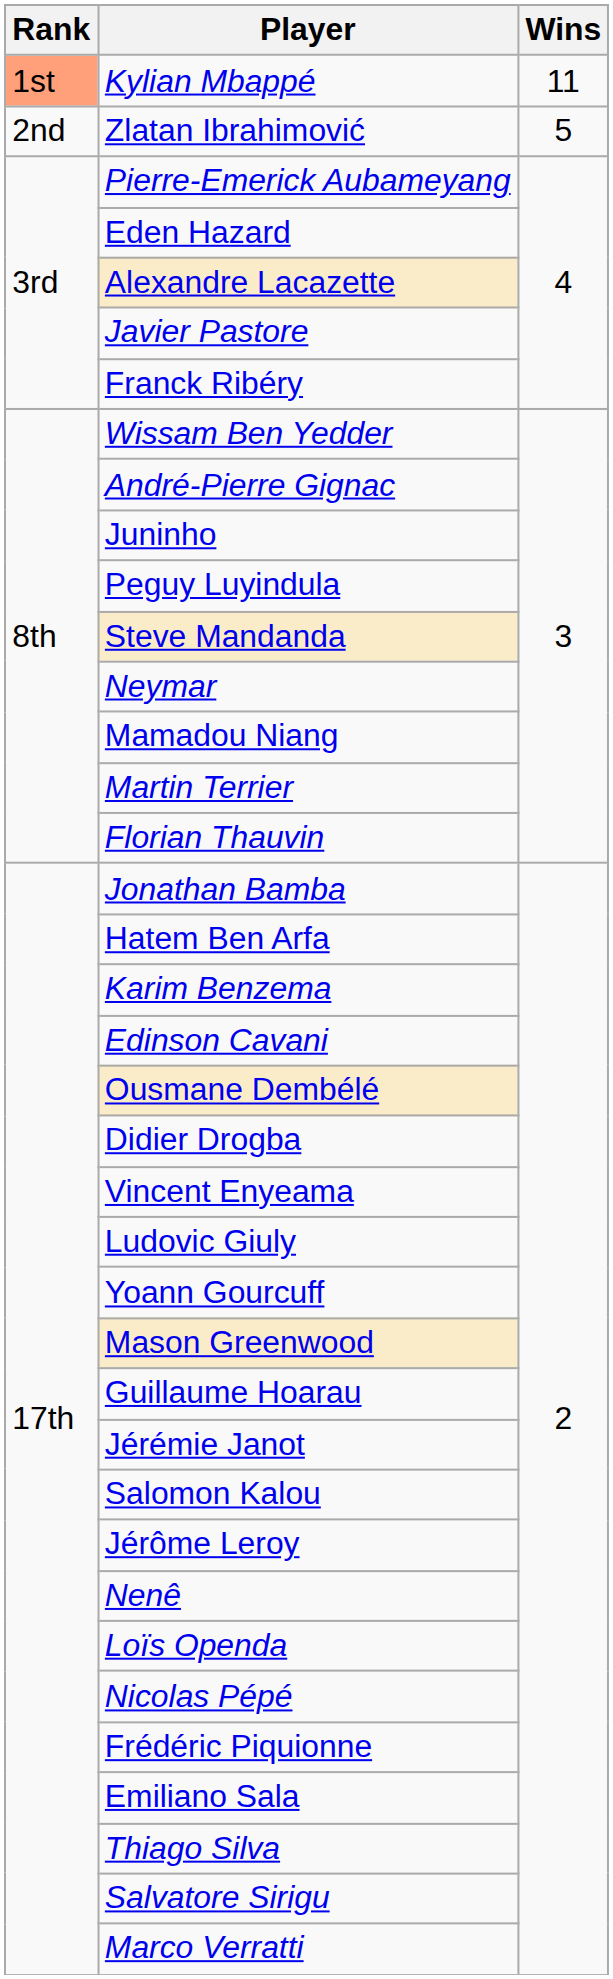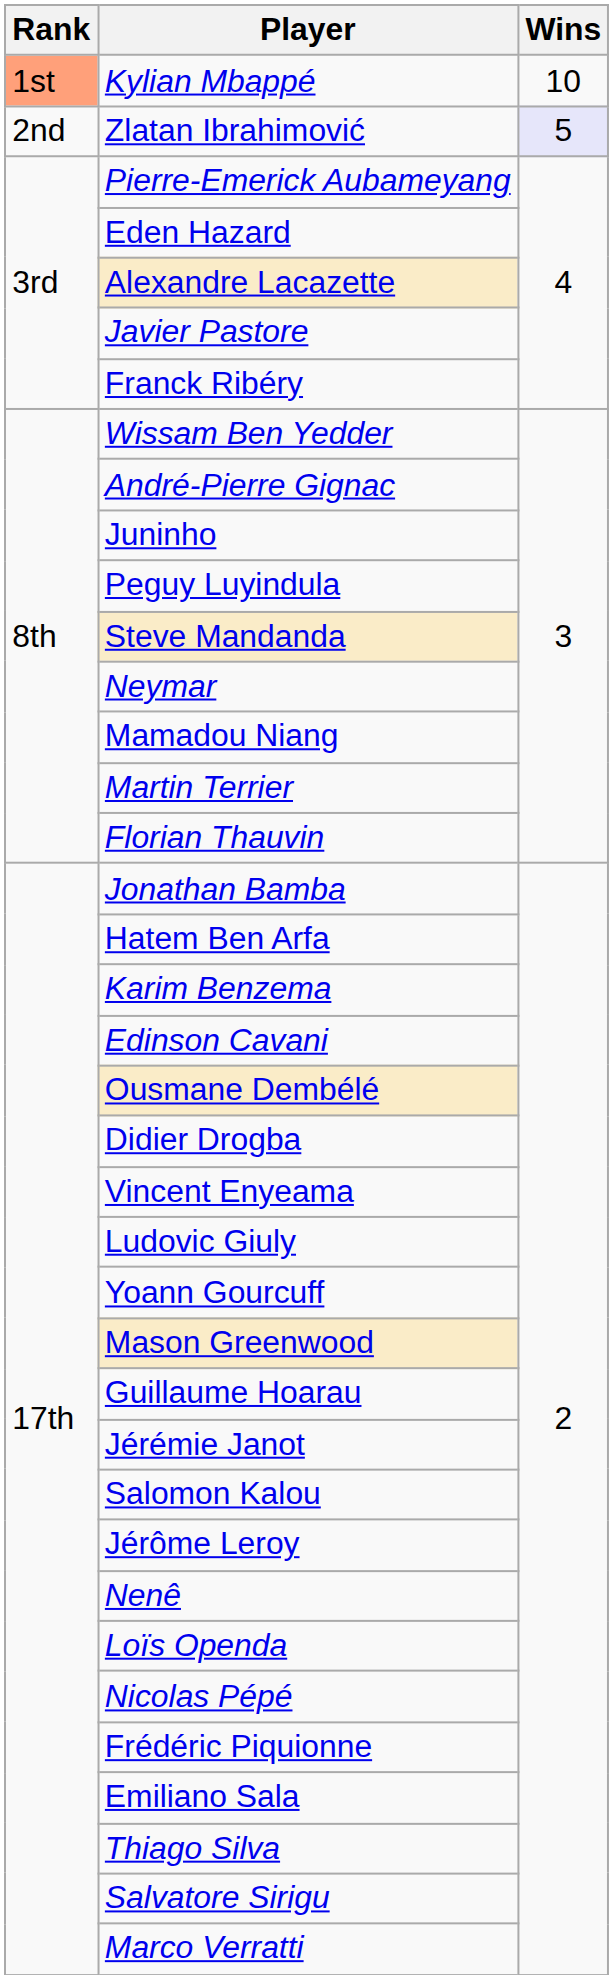 <table class="wikitable">
 <tr>
 <th>Rank</th>
 <th>Player</th>
 <th>Wins</th>
 </tr>
 <tr>
 <td style="background: lightsalmon; border-top:1px solid silver">1st</td>
 <td><em><a href='#'>Kylian Mbappé</a></em></td>
-<td style="text-align:center; border-top:1px solid silver">11</td>
+<td style="text-align:center; border-top:1px solid silver">10</td>
 </tr>
 <tr>
 <td style="border-top:1px solid silver">2nd</td>
 <td><a href='#'>Zlatan Ibrahimović</a></td>
-<td style="text-align:center; border-top:1px solid silver">5</td>
+<td style="background: lavender; text-align:center; border-top:1px solid silver">5</td>
 </tr>
 <tr>
 <td rowspan="5" style="border-top:1px solid silver">3rd</td>
 <td><em><a href='#'>Pierre-Emerick Aubameyang</a></em></td>
 <td rowspan="5" style="text-align:center; border-top:1px solid silver">4</td>
 </tr>
 <tr>
 <td><a href='#'>Eden Hazard</a></td>
 </tr>
 <tr>
 <td bgcolor="#faecc8"><a href='#'>Alexandre Lacazette</a></td>
 </tr>
 <tr>
 <td><em><a href='#'>Javier Pastore</a></em></td>
 </tr>
 <tr>
 <td><a href='#'>Franck Ribéry</a></td>
 </tr>
 <tr>
 <td rowspan="9" style="border-top:1px solid silver">8th</td>
 <td><em><a href='#'>Wissam Ben Yedder</a></em></td>
 <td rowspan="9" style="text-align:center; border-top:1px solid silver">3</td>
 </tr>
 <tr>
 <td><em><a href='#'>André-Pierre Gignac</a></em></td>
 </tr>
 <tr>
 <td><a href='#'>Juninho</a></td>
 </tr>
 <tr>
 <td><a href='#'>Peguy Luyindula</a></td>
 </tr>
 <tr>
 <td bgcolor="#faecc8"><a href='#'>Steve Mandanda</a></td>
 </tr>
 <tr>
 <td><em><a href='#'>Neymar</a></em></td>
 </tr>
 <tr>
 <td><a href='#'>Mamadou Niang</a></td>
 </tr>
 <tr>
 <td><em><a href='#'>Martin Terrier</a></em></td>
 </tr>
 <tr>
 <td><em><a href='#'>Florian Thauvin</a></em></td>
 </tr>
 <tr>
 <td rowspan="22">17th</td>
 <td><em><a href='#'>Jonathan Bamba</a></em></td>
 <td rowspan="22" style="text-align:center; border-top:1px solid silver">2</td>
 </tr>
 <tr>
 <td><a href='#'>Hatem Ben Arfa</a></td>
 </tr>
 <tr>
 <td><em><a href='#'>Karim Benzema</a></em></td>
 </tr>
 <tr>
 <td><em><a href='#'>Edinson Cavani</a></em></td>
 </tr>
 <tr>
 <td bgcolor="#faecc8"><a href='#'>Ousmane Dembélé</a></td>
 </tr>
 <tr>
 <td><a href='#'>Didier Drogba</a></td>
 </tr>
 <tr>
 <td><a href='#'>Vincent Enyeama</a></td>
 </tr>
 <tr>
 <td><a href='#'>Ludovic Giuly</a></td>
 </tr>
 <tr>
 <td><a href='#'>Yoann Gourcuff</a></td>
 </tr>
 <tr>
 <td bgcolor="#faecc8"><a href='#'>Mason Greenwood</a></td>
 </tr>
 <tr>
 <td><a href='#'>Guillaume Hoarau</a></td>
 </tr>
 <tr>
 <td><a href='#'>Jérémie Janot</a></td>
 </tr>
 <tr>
 <td><a href='#'>Salomon Kalou</a></td>
 </tr>
 <tr>
 <td><a href='#'>Jérôme Leroy</a></td>
 </tr>
 <tr>
 <td><em><a href='#'>Nenê</a></em></td>
 </tr>
 <tr>
 <td><em><a href='#'>Loïs Openda</a></em></td>
 </tr>
 <tr>
 <td><em><a href='#'>Nicolas Pépé</a></em></td>
 </tr>
 <tr>
 <td><a href='#'>Frédéric Piquionne</a></td>
 </tr>
 <tr>
 <td><a href='#'>Emiliano Sala</a></td>
 </tr>
 <tr>
 <td><em><a href='#'>Thiago Silva</a></em></td>
 </tr>
 <tr>
 <td><em><a href='#'>Salvatore Sirigu</a></em></td>
 </tr>
 <tr>
 <td><em><a href='#'>Marco Verratti</a></em></td>
 </tr>
 </table>
